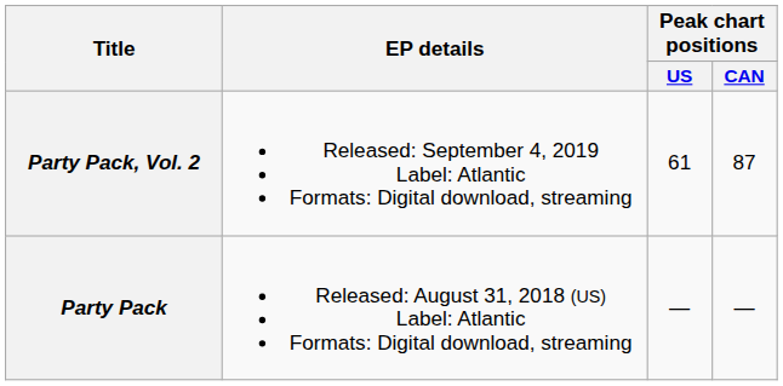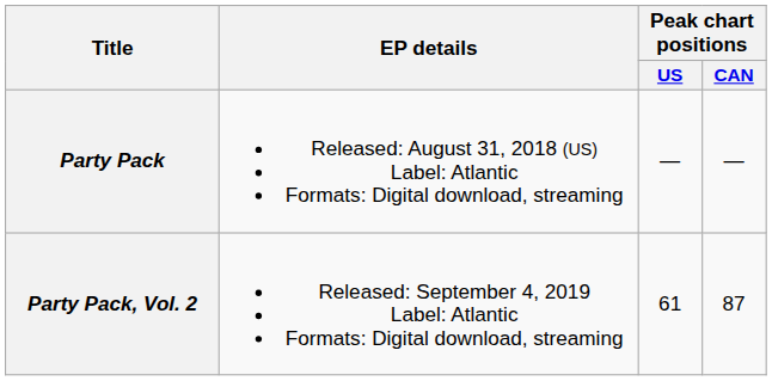 <table class="wikitable plainrowheaders" style="text-align:center">
 <tr>
 <th scope="col" rowspan="2" style="width:10em">Title</th>
 <th scope="col" rowspan="2" style="width:20em">EP details</th>
 <th scope="col" colspan="2">Peak chart positions</th>
 </tr>
 <tr>
 <th scope="col" style="width:3em;font-size:90%;"><a href='#'>US</a><br></th>
 <th scope="col" style="width:3em;font-size:90%;"><a href='#'>CAN</a><br></th>
 </tr>
 <tr>
+<th scope="row"><em>Party Pack</em></th>
+<td><br><ul><li>Released: August 31, 2018 <small>(US)</small></li><li>Label: Atlantic</li><li>Formats: Digital download, streaming</li></ul></td>
+<td>—</td>
+<td>—</td>
+</tr>
+<tr>
 <th scope="row"><em>Party Pack, Vol. 2</em></th>
 <td><br><ul><li>Released: September 4, 2019</li><li>Label: Atlantic</li><li>Formats: Digital download, streaming</li></ul></td>
 <td>61</td>
 <td>87</td>
 </tr>
-<tr>
-<th scope="row"><em>Party Pack</em></th>
-<td><br><ul><li>Released: August 31, 2018 <small>(US)</small></li><li>Label: Atlantic</li><li>Formats: Digital download, streaming</li></ul></td>
-<td>—</td>
-<td>—</td>
-</tr>
 </table>
